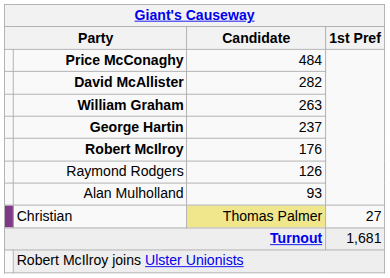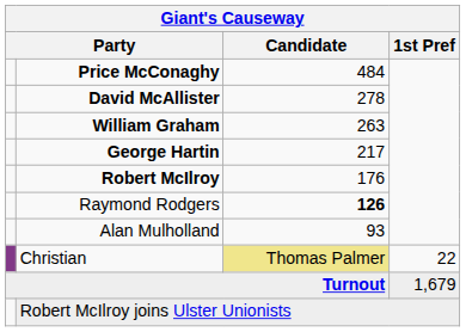 <table class="wikitable">
 <tr>
 <th colspan="4" align="center"><a href='#'>Giant's Causeway</a></th>
 </tr>
 <tr>
 <th colspan="2" align="center" width=200>Party</th>
 <th width=150>Candidate</th>
 <th width=60>1st Pref</th>
 </tr>
 <tr>
 <td></td>
 <td align="right"><strong>Price McConaghy</strong></td>
 <td align="right">484</td>
 </tr>
 <tr>
 <td></td>
 <td align="right"><strong>David McAllister</strong></td>
-<td align="right">282</td>
+<td align="right">278</td>
 </tr>
 <tr>
 <td></td>
 <td align="right"><strong>William Graham</strong></td>
 <td align="right">263</td>
 </tr>
 <tr>
 <td></td>
 <td align="right"><strong>George Hartin</strong></td>
-<td align="right">237</td>
+<td align="right">217</td>
 </tr>
 <tr>
 <td></td>
 <td align="right"><strong>Robert McIlroy</strong></td>
 <td align="right">176</td>
 </tr>
 <tr>
 <td></td>
 <td align="right">Raymond Rodgers</td>
-<td align="right">126</td>
+<td align="right"><strong>126</strong></td>
 </tr>
 <tr>
 <td></td>
 <td align="right">Alan Mulholland</td>
 <td align="right">93</td>
 </tr>
 <tr>
 <td style="color:inherit;background-color: #813887"></td>
 <td>Christian</td>
 <td align="right" style="background: khaki;">Thomas Palmer</td>
-<td align="right">27</td>
+<td align="right">22</td>
 </tr>
 <tr bgcolor="EEEEEE">
 <td colspan=3 align="right"><strong><a href='#'>Turnout</a></strong></td>
-<td align="right">1,681</td>
+<td align="right">1,679</td>
 </tr>
 <tr>
 <td bgcolor=></td>
 <td colspan=4 bgcolor="EEEEEE">Robert McIlroy joins <a href='#'>Ulster Unionists</a></td>
 </tr>
 </table>
